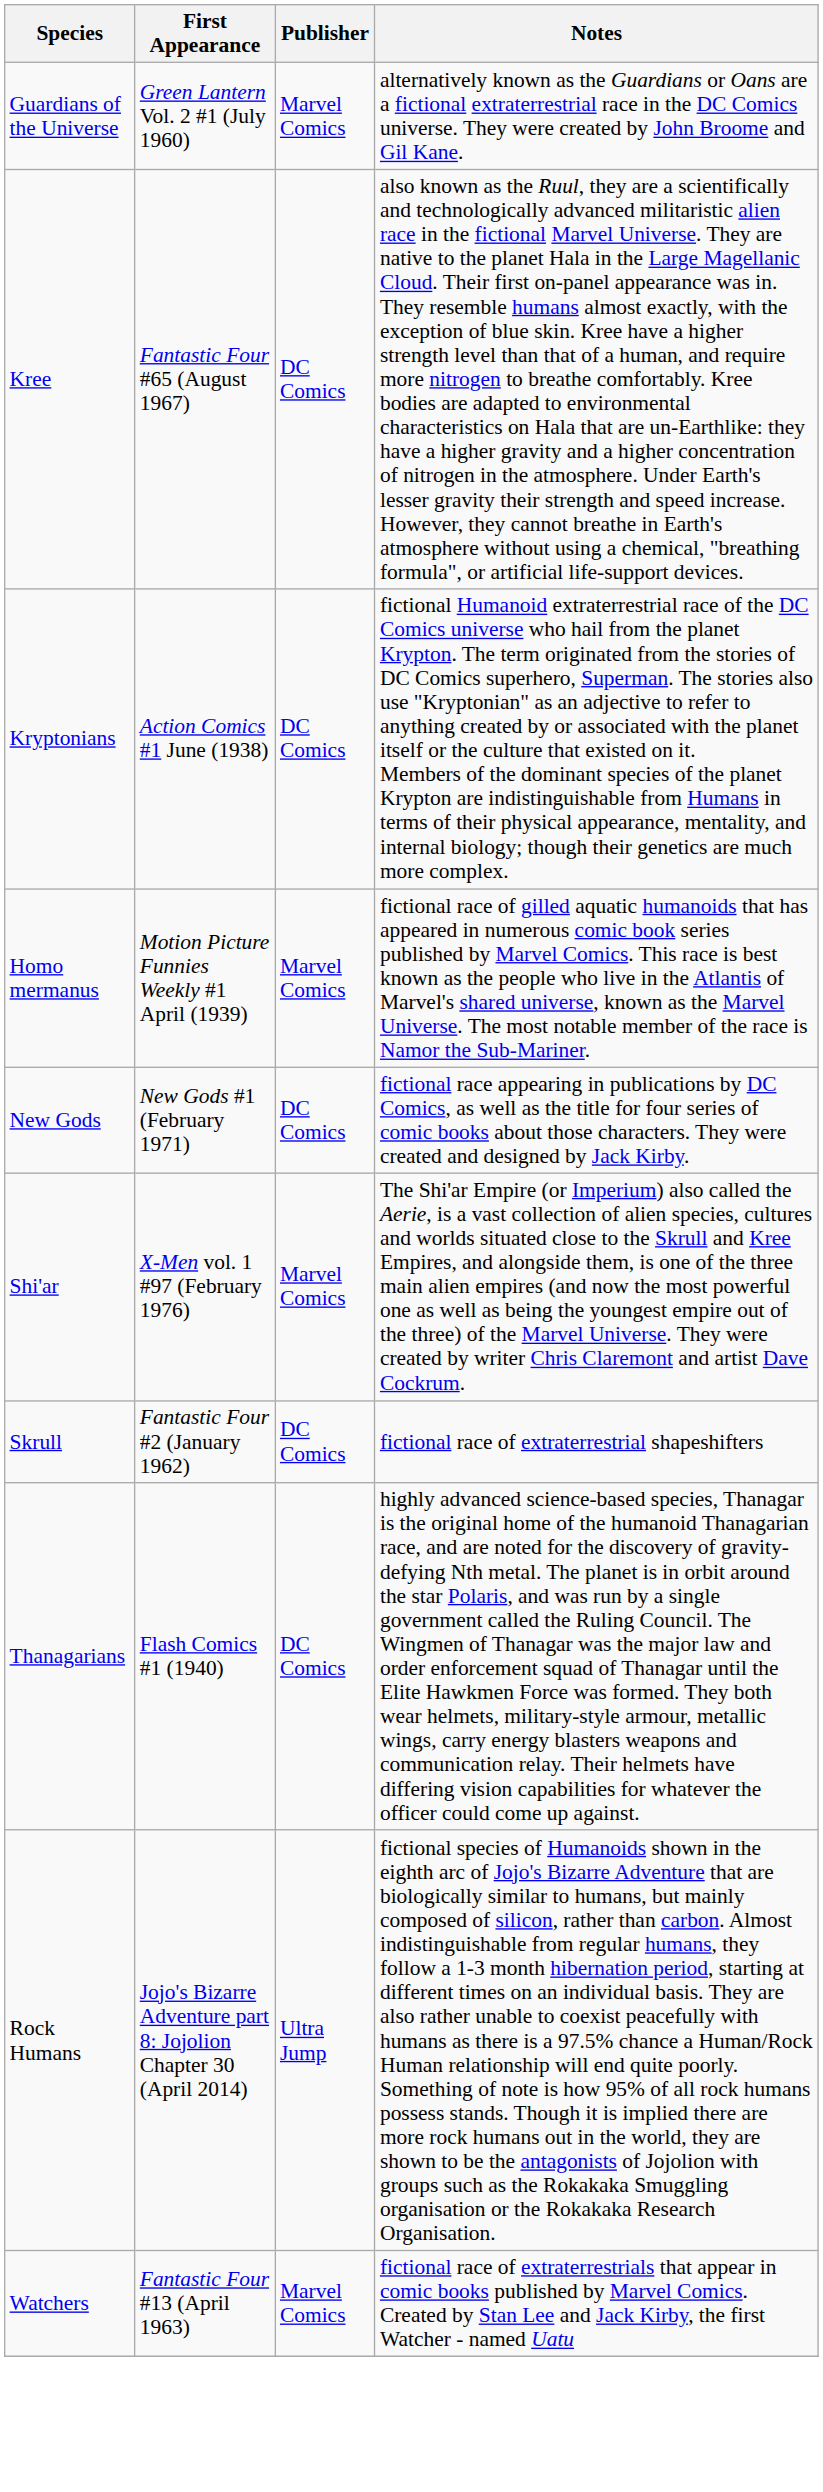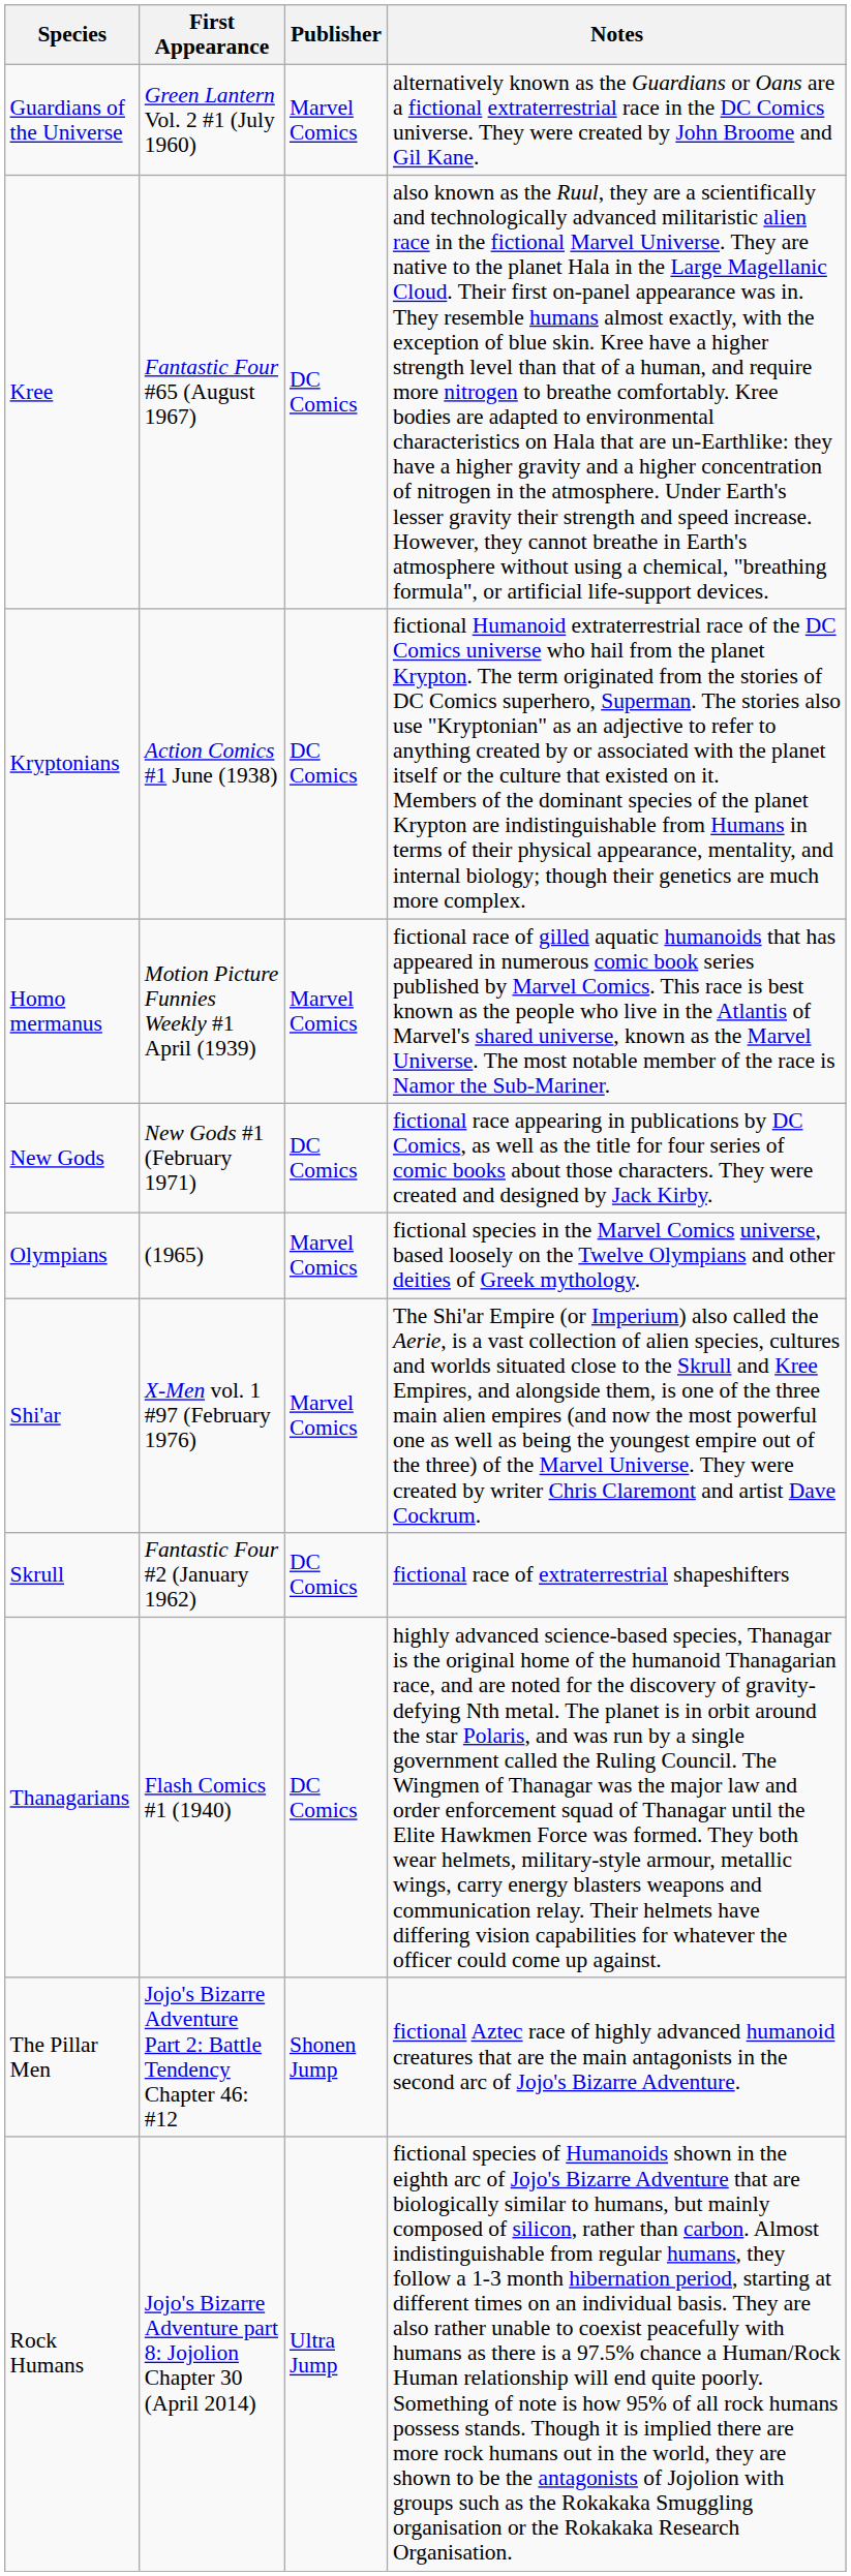 <table class="wikitable sortable">
 <tr>
 <th>Species</th>
 <th>First Appearance</th>
 <th>Publisher</th>
 <th>Notes</th>
 </tr>
 <tr>
 <td><a href='#'>Guardians of the Universe</a></td>
 <td><em><a href='#'>Green Lantern</a></em> Vol. 2 #1 (July 1960)</td>
 <td><a href='#'>Marvel Comics</a></td>
 <td>alternatively known as the <em>Guardians</em> or <em>Oans</em> are a <a href='#'>fictional</a> <a href='#'>extraterrestrial</a> race in the <a href='#'>DC Comics</a> universe. They were created by <a href='#'>John Broome</a> and <a href='#'>Gil Kane</a>.</td>
 </tr>
 <tr>
 <td><a href='#'>Kree</a></td>
 <td><em><a href='#'>Fantastic Four</a></em> #65 (August 1967)</td>
 <td><a href='#'>DC Comics</a></td>
 <td>also known as the <em>Ruul</em>, they are a scientifically and technologically advanced militaristic <a href='#'>alien race</a> in the <a href='#'>fictional</a> <a href='#'>Marvel Universe</a>. They are native to the planet Hala in the <a href='#'>Large Magellanic Cloud</a>. Their first on-panel appearance was in. They resemble <a href='#'>humans</a> almost exactly, with the exception of blue skin. Kree have a higher strength level than that of a human, and require more <a href='#'>nitrogen</a> to breathe comfortably. Kree bodies are adapted to environmental characteristics on Hala that are un-Earthlike: they have a higher gravity and a higher concentration of nitrogen in the atmosphere. Under Earth's lesser gravity their strength and speed increase. However, they cannot breathe in Earth's atmosphere without using a chemical, "breathing formula", or artificial life-support devices.</td>
 </tr>
 <tr>
 <td><a href='#'>Kryptonians</a></td>
 <td><a href='#'><em>Action Comics</em> #1</a> June (1938)</td>
 <td><a href='#'>DC Comics</a></td>
 <td>fictional <a href='#'>Humanoid</a> extraterrestrial race of the <a href='#'>DC Comics universe</a> who hail from the planet <a href='#'>Krypton</a>. The term originated from the stories of DC Comics superhero, <a href='#'>Superman</a>.  The stories also use "Kryptonian" as an adjective to refer to anything created by or associated with the planet itself or the culture that existed on it.<br>Members of the dominant species of the planet Krypton are indistinguishable from <a href='#'>Humans</a> in terms of their physical appearance, mentality, and internal biology; though their genetics are much more complex.</td>
 </tr>
 <tr>
 <td><a href='#'>Homo mermanus</a></td>
 <td><em>Motion Picture Funnies Weekly</em> #1 April (1939)</td>
 <td><a href='#'>Marvel Comics</a></td>
 <td>fictional race of <a href='#'>gilled</a> aquatic <a href='#'>humanoids</a> that has appeared in numerous <a href='#'>comic book</a> series published by <a href='#'>Marvel Comics</a>. This race is best known as the people who live in the <a href='#'>Atlantis</a> of Marvel's <a href='#'>shared universe</a>, known as the <a href='#'>Marvel Universe</a>. The most notable member of the race is <a href='#'>Namor the Sub-Mariner</a>.</td>
 </tr>
 <tr>
 <td><a href='#'>New Gods</a></td>
 <td><em>New Gods</em> #1 (February 1971)</td>
 <td><a href='#'>DC Comics</a></td>
 <td><a href='#'>fictional</a> race appearing in publications by <a href='#'>DC Comics</a>, as well as the title for four series of <a href='#'>comic books</a> about those characters. They were created and designed by <a href='#'>Jack Kirby</a>.</td>
 </tr>
 <tr>
+<td><a href='#'>Olympians</a></td>
+<td>(1965)</td>
+<td><a href='#'>Marvel Comics</a></td>
+<td>fictional species in the <a href='#'>Marvel Comics</a> <a href='#'>universe</a>, based loosely on the <a href='#'>Twelve Olympians</a> and other <a href='#'>deities</a> of <a href='#'>Greek mythology</a>.</td>
+</tr>
+<tr>
 <td><a href='#'>Shi'ar</a></td>
 <td><em><a href='#'>X-Men</a></em> vol. 1 #97 (February 1976)</td>
 <td><a href='#'>Marvel Comics</a></td>
 <td>The Shi'ar Empire (or <a href='#'>Imperium</a>) also called the <em>Aerie</em>, is a vast collection of alien species, cultures and worlds situated close to the <a href='#'>Skrull</a> and <a href='#'>Kree</a> Empires, and alongside them, is one of the three main alien empires (and now the most powerful one as well as being the youngest empire out of the three) of the <a href='#'>Marvel Universe</a>.  They were created by writer <a href='#'>Chris Claremont</a> and artist <a href='#'>Dave Cockrum</a>.</td>
 </tr>
 <tr>
 <td><a href='#'>Skrull</a></td>
 <td><em>Fantastic Four</em> #2 (January 1962)</td>
 <td><a href='#'>DC Comics</a></td>
 <td><a href='#'>fictional</a> race of <a href='#'>extraterrestrial</a> shapeshifters</td>
 </tr>
 <tr>
 <td><a href='#'>Thanagarians</a></td>
 <td><a href='#'>Flash Comics</a> #1 (1940)</td>
 <td><a href='#'>DC Comics</a></td>
 <td>highly advanced science-based species, Thanagar is the original home of the humanoid Thanagarian race, and are noted for the discovery of gravity-defying Nth metal. The planet is in orbit around the star <a href='#'>Polaris</a>, and was run by a single government called the Ruling Council. The Wingmen of Thanagar was the major law and order enforcement squad of Thanagar until the Elite Hawkmen Force was formed. They both wear helmets, military-style armour, metallic wings, carry energy blasters weapons and communication relay. Their helmets have differing vision capabilities for whatever the officer could come up against.</td>
 </tr>
 <tr>
+<td>The Pillar Men</td>
+<td><a href='#'>Jojo's Bizarre Adventure Part 2: Battle Tendency</a><br>Chapter 46: #12</td>
+<td><a href='#'>Shonen Jump</a></td>
+<td><a href='#'>fictional</a> <a href='#'>Aztec</a> race of highly advanced <a href='#'>humanoid</a> creatures that are the main antagonists in the second arc of <a href='#'>Jojo's Bizarre Adventure</a>.</td>
+</tr>
+<tr>
 <td>Rock Humans</td>
 <td><a href='#'>Jojo's Bizarre Adventure part 8: Jojolion</a> Chapter 30 (April 2014)</td>
 <td><a href='#'>Ultra Jump</a></td>
 <td>fictional species of <a href='#'>Humanoids</a> shown in the eighth arc of <a href='#'>Jojo's Bizarre Adventure</a> that are biologically similar to humans, but mainly composed of <a href='#'>silicon</a>, rather than <a href='#'>carbon</a>. Almost indistinguishable from regular <a href='#'>humans</a>, they follow a 1-3 month <a href='#'>hibernation period</a>, starting at different times on an individual basis. They are also rather unable to coexist peacefully with humans as there is a 97.5% chance a Human/Rock Human relationship will end quite poorly. Something of note is how 95% of all rock humans possess stands. Though it is implied there are more rock humans out in the world, they are shown to be the <a href='#'>antagonists</a> of Jojolion with groups such as the Rokakaka Smuggling organisation or the Rokakaka Research Organisation.</td>
 </tr>
 <tr>
-<td><a href='#'>Watchers</a></td>
-<td><em><a href='#'>Fantastic Four</a></em> #13 (April<br>1963)</td>
-<td><a href='#'>Marvel Comics</a></td>
-<td><a href='#'>fictional</a> race of <a href='#'>extraterrestrials</a> that appear in <a href='#'>comic books</a> published by <a href='#'>Marvel Comics</a>. Created by <a href='#'>Stan Lee</a> and <a href='#'>Jack Kirby</a>, the first Watcher - named <em><a href='#'>Uatu</a></em></td>
-</tr>
-<tr>
 </tr>
 </table>
